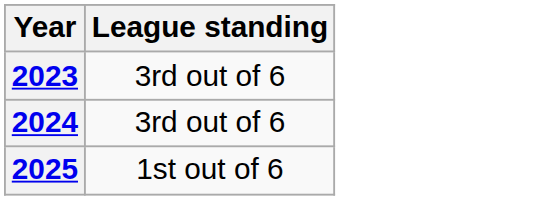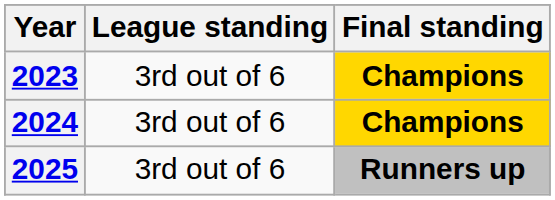 <table class="wikitable" style="text-align:center;">
 <tr>
 <th>Year</th>
 <th>League standing</th>
+<th>Final standing</th>
 </tr>
 <tr>
 <th><a href='#'>2023</a></th>
 <td>3rd out of 6</td>
+<td style="background: Gold;"><strong>Champions</strong></td>
 </tr>
 <tr>
 <th><a href='#'>2024</a></th>
 <td>3rd out of 6</td>
+<td style="background: Gold;"><strong>Champions</strong></td>
 </tr>
 <tr>
 <th><a href='#'>2025</a></th>
-<td>1st out of 6</td>
+<td>3rd out of 6</td>
+<td style="background: Silver;"><strong>Runners up</strong></td>
 </tr>
 </table>
